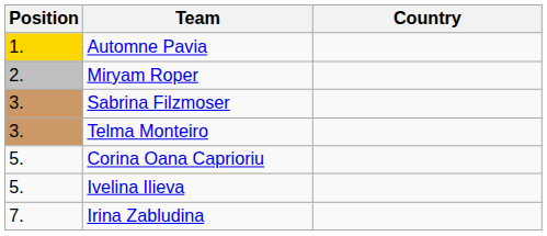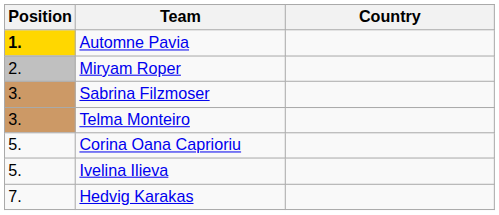 <table class=wikitable>
 <tr>
 <th width=10>Position</th>
 <th width=200>Team</th>
 <th width=200>Country</th>
 </tr>
 <tr>
-<td bgcolor=gold>1.</td>
+<td bgcolor=gold><strong>1.</strong></td>
 <td><a href='#'>Automne Pavia</a></td>
 <td></td>
 </tr>
 <tr>
 <td bgcolor="silver">2.</td>
 <td><a href='#'>Miryam Roper</a></td>
 <td></td>
 </tr>
 <tr>
 <td bgcolor="CC9966">3.</td>
 <td><a href='#'>Sabrina Filzmoser</a></td>
 <td></td>
 </tr>
 <tr>
 <td bgcolor="CC9966">3.</td>
 <td><a href='#'>Telma Monteiro</a></td>
 <td></td>
 </tr>
 <tr>
 <td>5.</td>
 <td><a href='#'>Corina Oana Caprioriu</a></td>
 <td></td>
 </tr>
 <tr>
 <td>5.</td>
 <td><a href='#'>Ivelina Ilieva</a></td>
 <td></td>
 </tr>
 <tr>
 <td>7.</td>
-<td><a href='#'>Irina Zabludina</a></td>
+<td><a href='#'>Hedvig Karakas</a></td>
 <td></td>
 </tr>
 </table>
